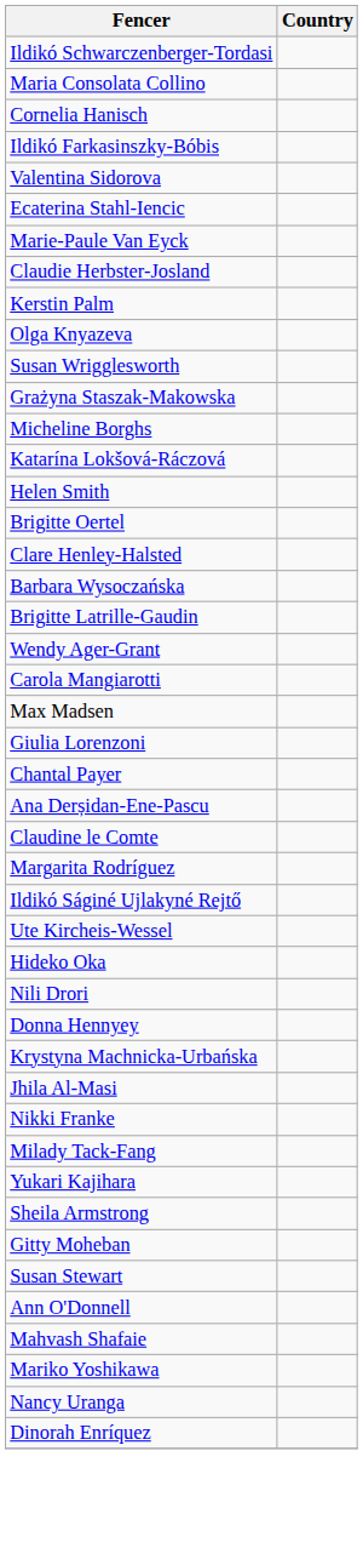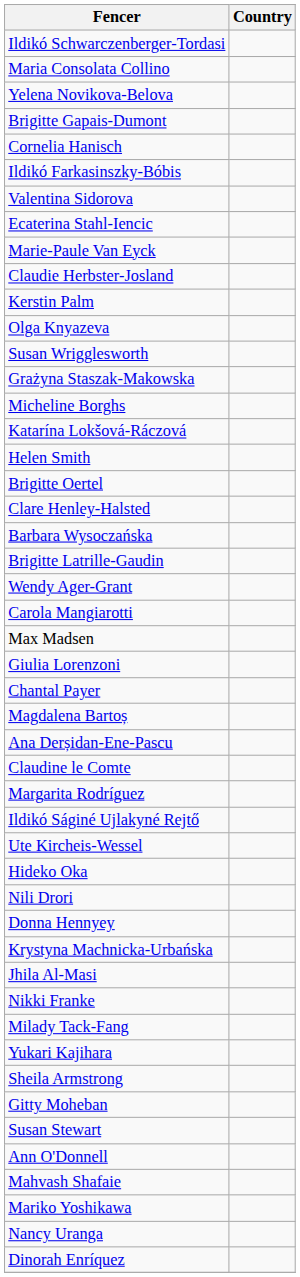 <table class="wikitable" style="text-align: left;">
 <tr>
 <th>Fencer</th>
 <th>Country</th>
 </tr>
 <tr>
 <td><a href='#'>Ildikó Schwarczenberger-Tordasi</a></td>
 <td></td>
 </tr>
 <tr>
 <td><a href='#'>Maria Consolata Collino</a></td>
+<td></td>
+</tr>
+<tr>
+<td><a href='#'>Yelena Novikova-Belova</a></td>
+<td></td>
+</tr>
+<tr>
+<td><a href='#'>Brigitte Gapais-Dumont</a></td>
 <td></td>
 </tr>
 <tr>
 <td><a href='#'>Cornelia Hanisch</a></td>
 <td></td>
 </tr>
 <tr>
 <td><a href='#'>Ildikó Farkasinszky-Bóbis</a></td>
 <td></td>
 </tr>
 <tr>
 <td><a href='#'>Valentina Sidorova</a></td>
 <td></td>
 </tr>
 <tr>
 <td><a href='#'>Ecaterina Stahl-Iencic</a></td>
 <td></td>
 </tr>
 <tr>
 <td><a href='#'>Marie-Paule Van Eyck</a></td>
 <td></td>
 </tr>
 <tr>
 <td><a href='#'>Claudie Herbster-Josland</a></td>
 <td></td>
 </tr>
 <tr>
 <td><a href='#'>Kerstin Palm</a></td>
 <td></td>
 </tr>
 <tr>
 <td><a href='#'>Olga Knyazeva</a></td>
 <td></td>
 </tr>
 <tr>
 <td><a href='#'>Susan Wrigglesworth</a></td>
 <td></td>
 </tr>
 <tr>
 <td><a href='#'>Grażyna Staszak-Makowska</a></td>
 <td></td>
 </tr>
 <tr>
 <td><a href='#'>Micheline Borghs</a></td>
 <td></td>
 </tr>
 <tr>
 <td><a href='#'>Katarína Lokšová-Ráczová</a></td>
 <td></td>
 </tr>
 <tr>
 <td><a href='#'>Helen Smith</a></td>
 <td></td>
 </tr>
 <tr>
 <td><a href='#'>Brigitte Oertel</a></td>
 <td></td>
 </tr>
 <tr>
 <td><a href='#'>Clare Henley-Halsted</a></td>
 <td></td>
 </tr>
 <tr>
 <td><a href='#'>Barbara Wysoczańska</a></td>
 <td></td>
 </tr>
 <tr>
 <td><a href='#'>Brigitte Latrille-Gaudin</a></td>
 <td></td>
 </tr>
 <tr>
 <td><a href='#'>Wendy Ager-Grant</a></td>
 <td></td>
 </tr>
 <tr>
 <td><a href='#'>Carola Mangiarotti</a></td>
 <td></td>
 </tr>
 <tr>
 <td>Max Madsen</td>
 <td></td>
 </tr>
 <tr>
 <td><a href='#'>Giulia Lorenzoni</a></td>
 <td></td>
 </tr>
 <tr>
 <td><a href='#'>Chantal Payer</a></td>
 <td></td>
 </tr>
 <tr>
+<td><a href='#'>Magdalena Bartoș</a></td>
+<td></td>
+</tr>
+<tr>
 <td><a href='#'>Ana Derșidan-Ene-Pascu</a></td>
 <td></td>
 </tr>
 <tr>
 <td><a href='#'>Claudine le Comte</a></td>
 <td></td>
 </tr>
 <tr>
 <td><a href='#'>Margarita Rodríguez</a></td>
 <td></td>
 </tr>
 <tr>
 <td><a href='#'>Ildikó Ságiné Ujlakyné Rejtő</a></td>
 <td></td>
 </tr>
 <tr>
 <td><a href='#'>Ute Kircheis-Wessel</a></td>
 <td></td>
 </tr>
 <tr>
 <td><a href='#'>Hideko Oka</a></td>
 <td></td>
 </tr>
 <tr>
 <td><a href='#'>Nili Drori</a></td>
 <td></td>
 </tr>
 <tr>
 <td><a href='#'>Donna Hennyey</a></td>
 <td></td>
 </tr>
 <tr>
 <td><a href='#'>Krystyna Machnicka-Urbańska</a></td>
 <td></td>
 </tr>
 <tr>
 <td><a href='#'>Jhila Al-Masi</a></td>
 <td></td>
 </tr>
 <tr>
 <td><a href='#'>Nikki Franke</a></td>
 <td></td>
 </tr>
 <tr>
 <td><a href='#'>Milady Tack-Fang</a></td>
 <td></td>
 </tr>
 <tr>
 <td><a href='#'>Yukari Kajihara</a></td>
 <td></td>
 </tr>
 <tr>
 <td><a href='#'>Sheila Armstrong</a></td>
 <td></td>
 </tr>
 <tr>
 <td><a href='#'>Gitty Moheban</a></td>
 <td></td>
 </tr>
 <tr>
 <td><a href='#'>Susan Stewart</a></td>
 <td></td>
 </tr>
 <tr>
 <td><a href='#'>Ann O'Donnell</a></td>
 <td></td>
 </tr>
 <tr>
 <td><a href='#'>Mahvash Shafaie</a></td>
 <td></td>
 </tr>
 <tr>
 <td><a href='#'>Mariko Yoshikawa</a></td>
 <td></td>
 </tr>
 <tr>
 <td><a href='#'>Nancy Uranga</a></td>
 <td></td>
 </tr>
 <tr>
 <td><a href='#'>Dinorah Enríquez</a></td>
 <td></td>
 </tr>
 <tr>
 </tr>
 </table>
